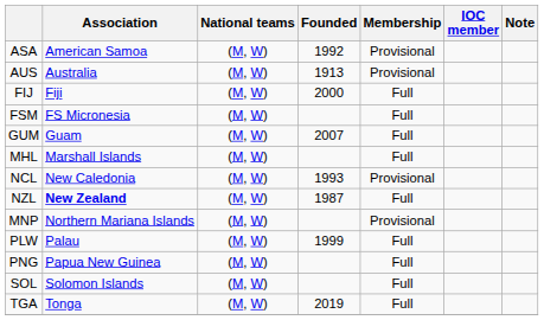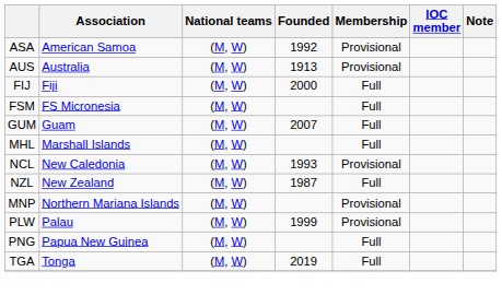 <table class="wikitable sortable" style="text-align:center;">
 <tr>
 <th></th>
 <th>Association</th>
 <th>National teams</th>
 <th>Founded</th>
 <th>Membership</th>
 <th><a href='#'>IOC</a> <br> <a href='#'>member</a></th>
 <th>Note</th>
 </tr>
 <tr>
 <td>ASA</td>
 <td style="text-align:left;"> <a href='#'>American Samoa</a></td>
 <td>(<a href='#'>M</a>, <a href='#'>W</a>)</td>
 <td>1992</td>
 <td>Provisional</td>
 <td></td>
 <td></td>
 </tr>
 <tr>
 <td>AUS</td>
 <td style="text-align:left;"> <a href='#'>Australia</a></td>
 <td>(<a href='#'>M</a>, <a href='#'>W</a>)</td>
 <td>1913</td>
 <td>Provisional</td>
 <td></td>
 <td></td>
 </tr>
 <tr>
 <td>FIJ</td>
 <td style="text-align:left;"> <a href='#'>Fiji</a></td>
 <td>(<a href='#'>M</a>, <a href='#'>W</a>)</td>
 <td>2000</td>
 <td>Full</td>
 <td></td>
 <td></td>
 </tr>
 <tr>
 <td>FSM</td>
 <td style="text-align:left;"> <a href='#'>FS Micronesia</a></td>
 <td>(<a href='#'>M</a>, <a href='#'>W</a>)</td>
 <td></td>
 <td>Full</td>
 <td></td>
 <td></td>
 </tr>
 <tr>
 <td>GUM</td>
 <td style="text-align:left;"> <a href='#'>Guam</a></td>
 <td>(<a href='#'>M</a>, <a href='#'>W</a>)</td>
 <td>2007</td>
 <td>Full</td>
 <td></td>
 <td></td>
 </tr>
 <tr>
 <td>MHL</td>
 <td style="text-align:left;"> <a href='#'>Marshall Islands</a></td>
 <td>(<a href='#'>M</a>, <a href='#'>W</a>)</td>
 <td></td>
 <td>Full</td>
 <td></td>
 <td></td>
 </tr>
 <tr>
 <td>NCL</td>
 <td style="text-align:left;"> <a href='#'>New Caledonia</a></td>
 <td>(<a href='#'>M</a>, <a href='#'>W</a>)</td>
 <td>1993</td>
 <td>Provisional</td>
 <td></td>
 <td></td>
 </tr>
 <tr>
 <td>NZL</td>
-<td style="text-align:left;"><strong> <a href='#'>New Zealand</a></strong></td>
+<td style="text-align:left;"> <a href='#'>New Zealand</a></td>
 <td>(<a href='#'>M</a>, <a href='#'>W</a>)</td>
 <td>1987</td>
 <td>Full</td>
 <td></td>
 <td></td>
 </tr>
 <tr>
 <td>MNP</td>
 <td style="text-align:left;"> <a href='#'>Northern Mariana Islands</a></td>
 <td>(<a href='#'>M</a>, <a href='#'>W</a>)</td>
 <td></td>
 <td>Provisional</td>
 <td></td>
 <td></td>
 </tr>
 <tr>
 <td>PLW</td>
 <td style="text-align:left;"> <a href='#'>Palau</a></td>
 <td>(<a href='#'>M</a>, <a href='#'>W</a>)</td>
 <td>1999</td>
-<td>Full</td>
+<td>Provisional</td>
 <td></td>
 <td></td>
 </tr>
 <tr>
 <td>PNG</td>
 <td style="text-align:left;"> <a href='#'>Papua New Guinea</a></td>
-<td>(<a href='#'>M</a>, <a href='#'>W</a>)</td>
-<td></td>
-<td>Full</td>
-<td></td>
-<td></td>
-</tr>
-<tr>
-<td>SOL</td>
-<td style="text-align:left;"> <a href='#'>Solomon Islands</a></td>
 <td>(<a href='#'>M</a>, <a href='#'>W</a>)</td>
 <td></td>
 <td>Full</td>
 <td></td>
 <td></td>
 </tr>
 <tr>
 <td>TGA</td>
 <td style="text-align:left;"> <a href='#'>Tonga</a></td>
 <td>(<a href='#'>M</a>, <a href='#'>W</a>)</td>
 <td>2019</td>
 <td>Full</td>
 <td></td>
 <td></td>
 </tr>
 <tr>
 </tr>
 </table>
